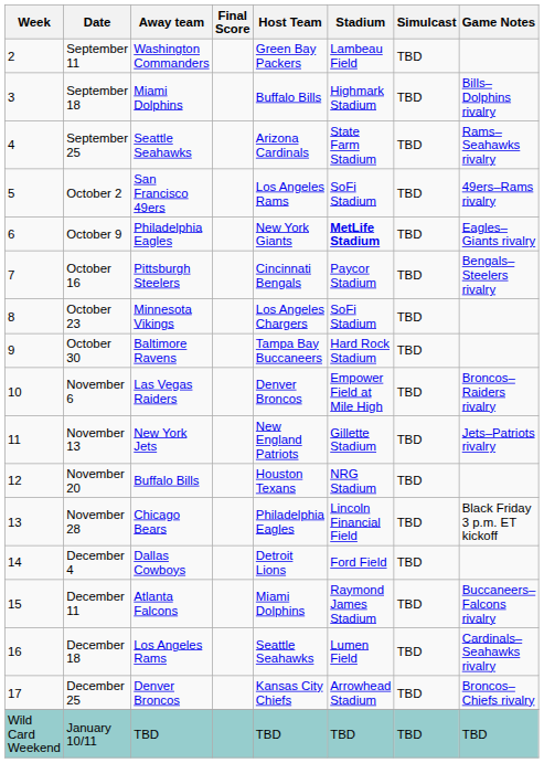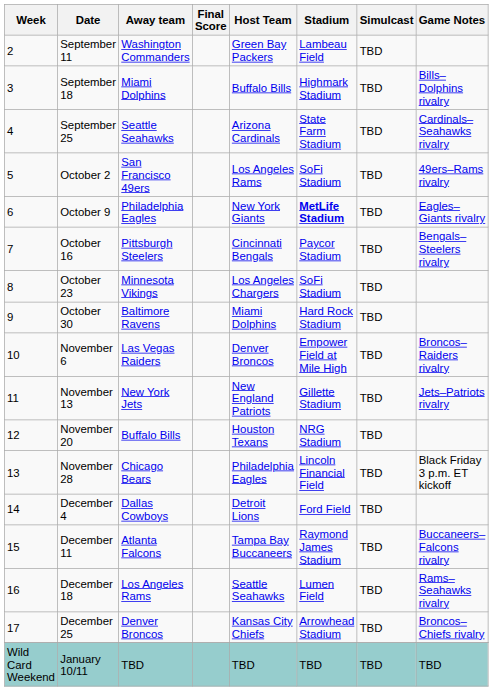 <table class="wikitable" style="font-size: 95%;">
 <tr>
 <th>Week</th>
 <th>Date</th>
 <th>Away team</th>
 <th>Final Score</th>
 <th>Host Team</th>
 <th>Stadium</th>
 <th>Simulcast</th>
 <th>Game Notes</th>
 </tr>
 <tr>
 <td>2</td>
 <td>September 11</td>
 <td><a href='#'>Washington Commanders</a></td>
 <td align="center"></td>
 <td><a href='#'>Green Bay Packers</a></td>
 <td><a href='#'>Lambeau Field</a></td>
 <td>TBD</td>
 <td></td>
 </tr>
 <tr>
 <td>3</td>
 <td>September 18</td>
 <td><a href='#'>Miami Dolphins</a></td>
 <td align="center"></td>
 <td><a href='#'>Buffalo Bills</a></td>
 <td><a href='#'>Highmark Stadium</a></td>
 <td>TBD</td>
 <td><a href='#'>Bills–Dolphins rivalry</a></td>
 </tr>
 <tr>
 <td>4</td>
 <td>September 25</td>
 <td><a href='#'>Seattle Seahawks</a></td>
 <td align="center"></td>
 <td><a href='#'>Arizona Cardinals</a></td>
 <td><a href='#'>State Farm Stadium</a></td>
 <td>TBD</td>
-<td><a href='#'>Rams–Seahawks rivalry</a></td>
+<td><a href='#'>Cardinals–Seahawks rivalry</a></td>
 </tr>
 <tr>
 <td>5</td>
 <td>October 2</td>
 <td><a href='#'>San Francisco 49ers</a></td>
 <td align="center"></td>
 <td><a href='#'>Los Angeles Rams</a></td>
 <td><a href='#'>SoFi Stadium</a></td>
 <td>TBD</td>
 <td><a href='#'>49ers–Rams rivalry</a></td>
 </tr>
 <tr>
 <td>6</td>
 <td>October 9</td>
 <td><a href='#'>Philadelphia Eagles</a></td>
 <td align="center"></td>
 <td><a href='#'>New York Giants</a></td>
 <td><strong><a href='#'>MetLife Stadium</a></strong></td>
 <td>TBD</td>
 <td><a href='#'>Eagles–Giants rivalry</a></td>
 </tr>
 <tr>
 <td>7</td>
 <td>October 16</td>
 <td><a href='#'>Pittsburgh Steelers</a></td>
 <td align="center"></td>
 <td><a href='#'>Cincinnati Bengals</a></td>
 <td><a href='#'>Paycor Stadium</a></td>
 <td>TBD</td>
 <td><a href='#'>Bengals–Steelers rivalry</a></td>
 </tr>
 <tr>
 <td>8</td>
 <td>October 23</td>
 <td><a href='#'>Minnesota Vikings</a></td>
 <td align="center"></td>
 <td><a href='#'>Los Angeles Chargers</a></td>
 <td><a href='#'>SoFi Stadium</a></td>
 <td>TBD</td>
 <td></td>
 </tr>
 <tr>
 <td>9</td>
 <td>October 30</td>
 <td><a href='#'>Baltimore Ravens</a></td>
 <td align="center"></td>
-<td><a href='#'>Tampa Bay Buccaneers</a></td>
+<td><a href='#'>Miami Dolphins</a></td>
 <td><a href='#'>Hard Rock Stadium</a></td>
 <td>TBD</td>
 <td></td>
 </tr>
 <tr>
 <td>10</td>
 <td>November 6</td>
 <td><a href='#'>Las Vegas Raiders</a></td>
 <td align="center"></td>
 <td><a href='#'>Denver Broncos</a></td>
 <td><a href='#'>Empower Field at Mile High</a></td>
 <td>TBD</td>
 <td><a href='#'>Broncos–Raiders rivalry</a></td>
 </tr>
 <tr>
 <td>11</td>
 <td>November 13</td>
 <td><a href='#'>New York Jets</a></td>
 <td align="center"></td>
 <td><a href='#'>New England Patriots</a></td>
 <td><a href='#'>Gillette Stadium</a></td>
 <td>TBD</td>
 <td><a href='#'>Jets–Patriots rivalry</a></td>
 </tr>
 <tr>
 <td>12</td>
 <td>November 20</td>
 <td><a href='#'>Buffalo Bills</a></td>
 <td align="center"></td>
 <td><a href='#'>Houston Texans</a></td>
 <td><a href='#'>NRG Stadium</a></td>
 <td>TBD</td>
 <td></td>
 </tr>
 <tr>
 <td>13</td>
 <td>November 28</td>
 <td><a href='#'>Chicago Bears</a></td>
 <td align="center"></td>
 <td><a href='#'>Philadelphia Eagles</a></td>
 <td><a href='#'>Lincoln Financial Field</a></td>
 <td>TBD</td>
 <td>Black Friday<br>3 p.m. ET kickoff</td>
 </tr>
 <tr>
 <td>14</td>
 <td>December 4</td>
 <td><a href='#'>Dallas Cowboys</a></td>
 <td align="center"></td>
 <td><a href='#'>Detroit Lions</a></td>
 <td><a href='#'>Ford Field</a></td>
 <td>TBD</td>
 <td></td>
 </tr>
 <tr>
 <td>15</td>
 <td>December 11</td>
 <td><a href='#'>Atlanta Falcons</a></td>
 <td align="center"></td>
-<td><a href='#'>Miami Dolphins</a></td>
+<td><a href='#'>Tampa Bay Buccaneers</a></td>
 <td><a href='#'>Raymond James Stadium</a></td>
 <td>TBD</td>
 <td><a href='#'>Buccaneers–Falcons rivalry</a></td>
 </tr>
 <tr>
 <td>16</td>
 <td>December 18</td>
 <td><a href='#'>Los Angeles Rams</a></td>
 <td align="center"></td>
 <td><a href='#'>Seattle Seahawks</a></td>
 <td><a href='#'>Lumen Field</a></td>
 <td>TBD</td>
-<td><a href='#'>Cardinals–Seahawks rivalry</a></td>
+<td><a href='#'>Rams–Seahawks rivalry</a></td>
 </tr>
 <tr>
 <td>17</td>
 <td>December 25</td>
 <td><a href='#'>Denver Broncos</a></td>
 <td align="center"></td>
 <td><a href='#'>Kansas City Chiefs</a></td>
 <td><a href='#'>Arrowhead Stadium</a></td>
 <td>TBD</td>
 <td><a href='#'>Broncos–Chiefs rivalry</a></td>
 </tr>
 <tr>
 </tr>
 <tr bgcolor="#96CDCD">
 <td>Wild Card Weekend</td>
 <td>January 10/11</td>
 <td>TBD</td>
 <td align="center"></td>
 <td>TBD</td>
 <td>TBD</td>
 <td>TBD</td>
 <td>TBD</td>
 </tr>
 </table>
